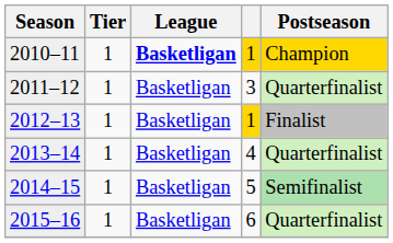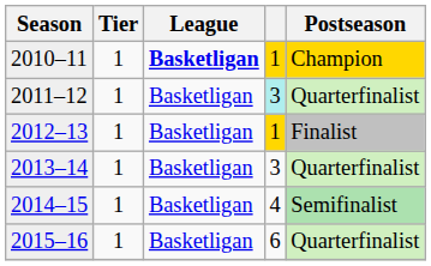 <table class="wikitable" style="font-size:85%">
 <tr>
 <th>Season</th>
 <th>Tier</th>
 <th>League</th>
 <th></th>
 <th>Postseason</th>
 </tr>
 <tr>
 <td style="background:#efefef;">2010–11</td>
 <td align="center">1</td>
 <td><strong><a href='#'>Basketligan</a></strong></td>
 <td style="background:gold"  align="center">1</td>
 <td style="background:gold">Champion</td>
 </tr>
 <tr>
 <td style="background:#efefef;">2011–12</td>
 <td align="center">1</td>
 <td><a href='#'>Basketligan</a></td>
-<td align="center">3</td>
+<td align="center" style="background: paleturquoise;">3</td>
 <td style="background:#D0F0C0">Quarterfinalist</td>
 </tr>
 <tr>
 <td style="background:#efefef;"><a href='#'>2012–13</a></td>
 <td align="center">1</td>
 <td><a href='#'>Basketligan</a></td>
 <td style="background:gold" align="center">1</td>
 <td style="background:silver">Finalist</td>
 </tr>
 <tr>
 <td style="background:#efefef;"><a href='#'>2013–14</a></td>
 <td align="center">1</td>
 <td><a href='#'>Basketligan</a></td>
-<td align="center">4</td>
+<td align="center">3</td>
 <td style="background:#D0F0C0">Quarterfinalist</td>
 </tr>
 <tr>
 <td style="background:#efefef;"><a href='#'>2014–15</a></td>
 <td align="center">1</td>
 <td><a href='#'>Basketligan</a></td>
-<td align="center">5</td>
+<td align="center">4</td>
 <td style="background:#ACE1AF">Semifinalist</td>
 </tr>
 <tr>
 <td style="background:#efefef;"><a href='#'>2015–16</a></td>
 <td align="center">1</td>
 <td><a href='#'>Basketligan</a></td>
 <td align="center">6</td>
 <td style="background:#D0F0C0">Quarterfinalist</td>
 </tr>
 <tr>
 </tr>
 </table>
